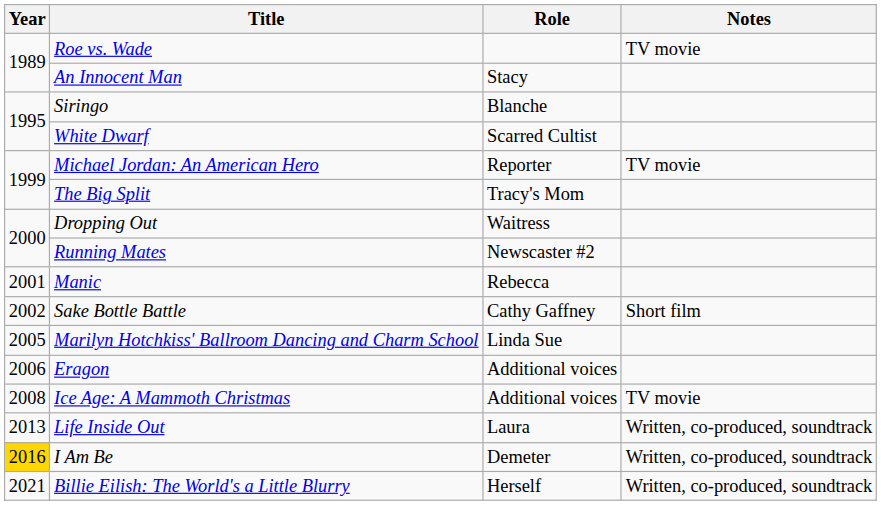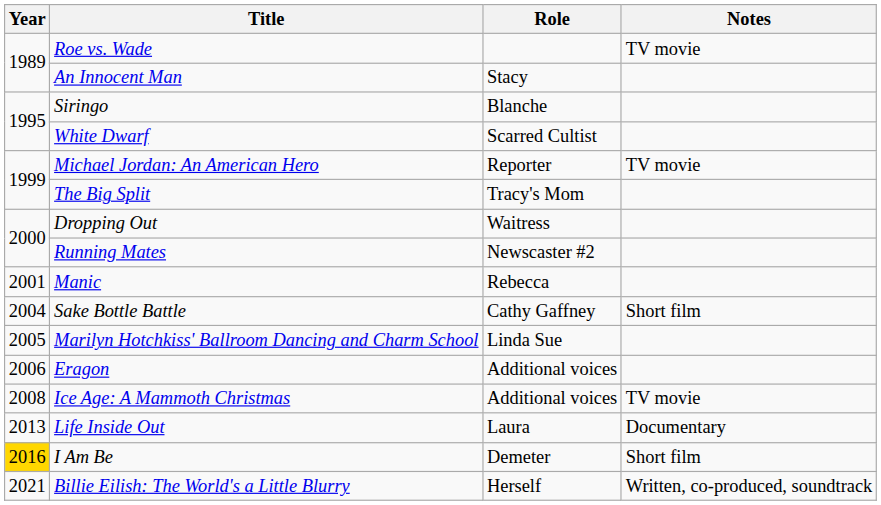 <table class="wikitable sortable">
 <tr>
 <th>Year</th>
 <th>Title</th>
 <th>Role</th>
 <th class="unsortable">Notes</th>
 </tr>
 <tr>
 <td rowspan=2>1989</td>
 <td><em><a href='#'>Roe vs. Wade</a></em></td>
 <td></td>
 <td>TV movie</td>
 </tr>
 <tr>
 <td><em><a href='#'>An Innocent Man</a></em></td>
 <td>Stacy</td>
 <td></td>
 </tr>
 <tr>
 <td rowspan=2>1995</td>
 <td><em>Siringo</em></td>
 <td>Blanche</td>
 <td></td>
 </tr>
 <tr>
 <td><em><a href='#'>White Dwarf</a></em></td>
 <td>Scarred Cultist</td>
 <td></td>
 </tr>
 <tr>
 <td rowspan=2>1999</td>
 <td><em><a href='#'>Michael Jordan: An American Hero</a></em></td>
 <td>Reporter</td>
 <td>TV movie</td>
 </tr>
 <tr>
 <td><em><a href='#'>The Big Split</a></em></td>
 <td>Tracy's Mom</td>
 <td></td>
 </tr>
 <tr>
 <td rowspan=2>2000</td>
 <td><em>Dropping Out</em></td>
 <td>Waitress</td>
 <td></td>
 </tr>
 <tr>
 <td><em><a href='#'>Running Mates</a></em></td>
 <td>Newscaster #2</td>
 <td></td>
 </tr>
 <tr>
 <td>2001</td>
 <td><em><a href='#'>Manic</a></em></td>
 <td>Rebecca</td>
 <td></td>
 </tr>
 <tr>
-<td>2002</td>
+<td>2004</td>
 <td><em>Sake Bottle Battle</em></td>
 <td>Cathy Gaffney</td>
 <td>Short film</td>
 </tr>
 <tr>
 <td>2005</td>
 <td><em><a href='#'>Marilyn Hotchkiss' Ballroom Dancing and Charm School</a></em></td>
 <td>Linda Sue</td>
 <td></td>
 </tr>
 <tr>
 <td>2006</td>
 <td><a href='#'><em>Eragon</em></a></td>
 <td>Additional voices</td>
 <td></td>
 </tr>
 <tr>
 <td>2008</td>
 <td><em><a href='#'>Ice Age: A Mammoth Christmas</a></em></td>
 <td>Additional voices</td>
 <td>TV movie</td>
 </tr>
 <tr>
 <td>2013</td>
 <td><em><a href='#'>Life Inside Out</a></em></td>
 <td>Laura</td>
-<td>Written, co-produced, soundtrack</td>
+<td>Documentary</td>
 </tr>
 <tr>
 <td style="background: gold;">2016</td>
 <td><em>I Am Be</em></td>
 <td>Demeter</td>
-<td>Written, co-produced, soundtrack</td>
+<td>Short film</td>
 </tr>
 <tr>
 <td>2021</td>
 <td><em><a href='#'>Billie Eilish: The World's a Little Blurry</a></em></td>
 <td>Herself</td>
 <td>Written, co-produced, soundtrack</td>
 </tr>
 </table>
